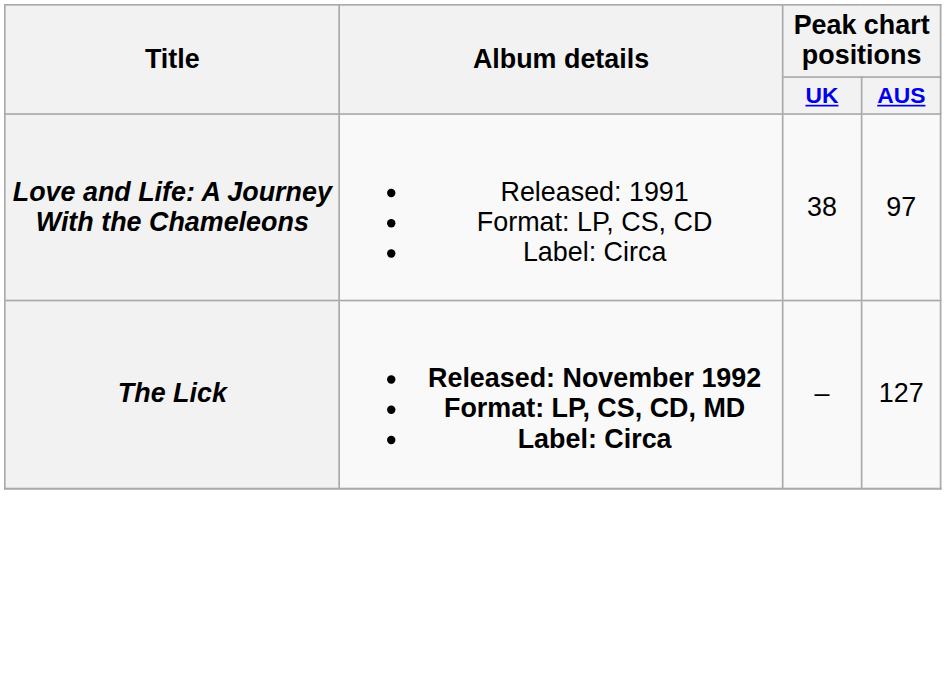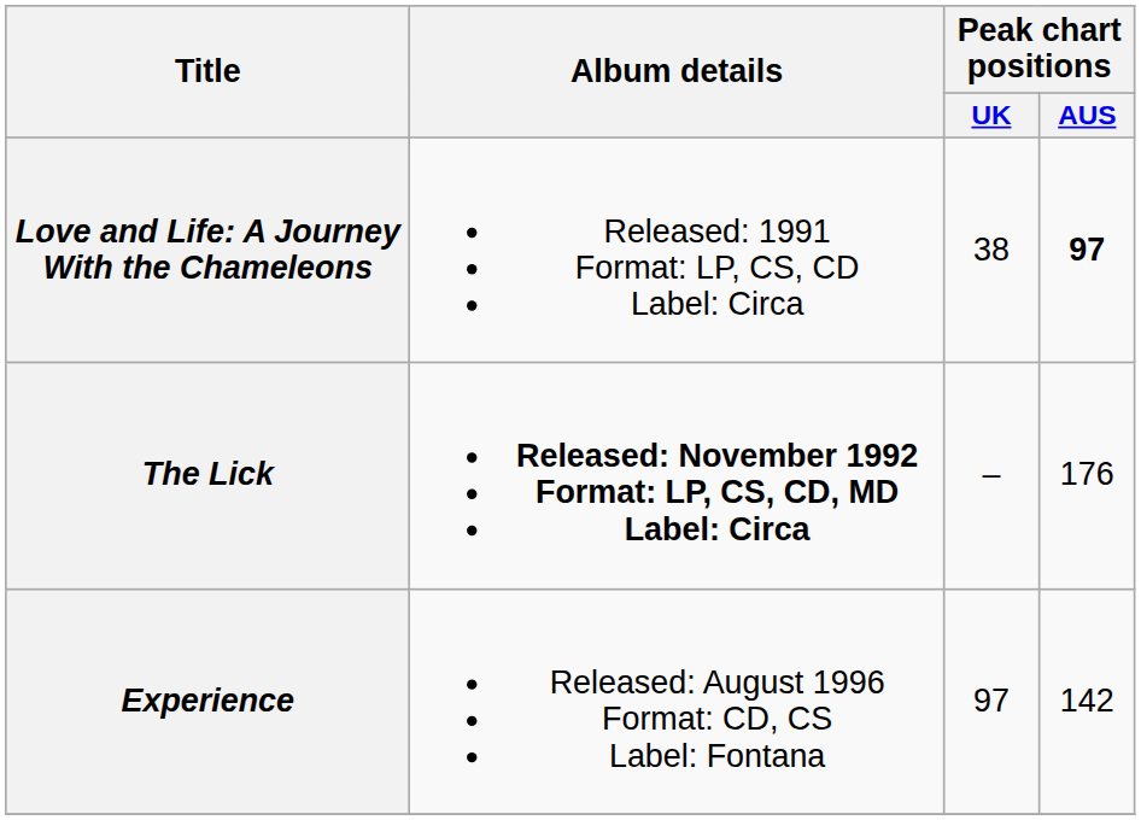 <table class="wikitable plainrowheaders" style="text-align:center;" border="1">
 <tr>
 <th scope="col" rowspan="2" style="width:12em;">Title</th>
 <th scope="col" rowspan="2" style="width:16em;">Album details</th>
 <th scope="col" colspan="2">Peak chart<br>positions</th>
 </tr>
 <tr>
 <th scope="col" style="width:3em; font-size:85%"><a href='#'>UK</a><br></th>
 <th scope="col" style="width:3em; font-size:85%"><a href='#'>AUS</a><br></th>
 </tr>
 <tr>
 <th scope="row"><em>Love and Life: A Journey With the Chameleons</em></th>
 <td><br><ul><li>Released: 1991</li><li>Format: LP, CS, CD</li><li>Label: Circa</li></ul></td>
 <td>38</td>
-<td>97</td>
+<td><strong>97</strong></td>
 </tr>
 <tr>
 <th scope="row"><em>The Lick</em></th>
 <td><strong><br><ul><li>Released: November 1992</li><li>Format: LP, CS, CD, MD</li><li>Label: Circa</li></ul></strong></td>
 <td>–</td>
-<td>127</td>
+<td>176</td>
+</tr>
+<tr>
+<th scope="row"><em>Experience</em></th>
+<td><br><ul><li>Released: August 1996</li><li>Format: CD, CS</li><li>Label: Fontana</li></ul></td>
+<td>97</td>
+<td>142</td>
 </tr>
 <tr>
 </tr>
 </table>
